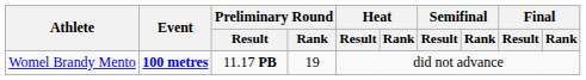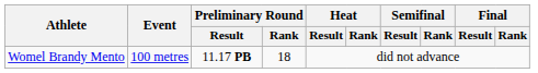 <table class="wikitable" style="font-size:90%">
 <tr>
 <th rowspan="2">Athlete</th>
 <th rowspan="2">Event</th>
 <th colspan="2">Preliminary Round</th>
 <th colspan="2">Heat</th>
 <th colspan="2">Semifinal</th>
 <th colspan="2">Final</th>
 </tr>
 <tr style="font-size:95%">
 <th>Result</th>
 <th>Rank</th>
 <th>Result</th>
 <th>Rank</th>
 <th>Result</th>
 <th>Rank</th>
 <th>Result</th>
 <th>Rank</th>
 </tr>
 <tr style=text-align:center>
 <td style=text-align:left><a href='#'>Womel Brandy Mento</a></td>
-<td style=text-align:left><strong><a href='#'>100 metres</a></strong></td>
+<td style=text-align:left><a href='#'>100 metres</a></td>
 <td>11.17 <strong>PB</strong></td>
-<td>19</td>
+<td>18</td>
 <td colspan=6>did not advance</td>
 </tr>
 </table>
